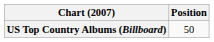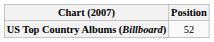 <table class="wikitable plainrowheaders" style="text-align:center">
 <tr>
 <th scope="col">Chart (2007)</th>
 <th scope="col">Position</th>
 </tr>
 <tr>
 <th scope="row">US Top Country Albums (<em>Billboard</em>)</th>
-<td>50</td>
+<td>52</td>
 </tr>
 </table>
